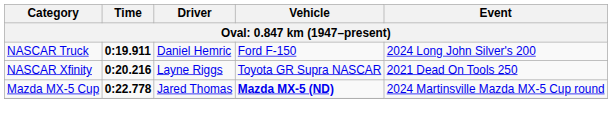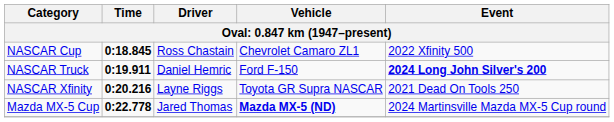 <table class="wikitable">
 <tr>
 <th>Category</th>
 <th>Time</th>
 <th>Driver</th>
 <th>Vehicle</th>
 <th>Event</th>
 </tr>
 <tr>
 <th colspan="5">Oval: 0.847 km (1947–present)</th>
 </tr>
 <tr>
+<td><a href='#'>NASCAR Cup</a></td>
+<td><strong>0:18.845</strong></td>
+<td><a href='#'>Ross Chastain</a></td>
+<td><a href='#'>Chevrolet Camaro ZL1</a></td>
+<td><a href='#'>2022 Xfinity 500</a></td>
+</tr>
+<tr>
 <td><a href='#'>NASCAR Truck</a></td>
 <td><strong>0:19.911</strong></td>
 <td><a href='#'>Daniel Hemric</a></td>
 <td><a href='#'>Ford F-150</a></td>
-<td><a href='#'>2024 Long John Silver's 200</a></td>
+<td><strong><a href='#'>2024 Long John Silver's 200</a></strong></td>
 </tr>
 <tr>
 <td><a href='#'>NASCAR Xfinity</a></td>
 <td><strong>0:20.216</strong></td>
 <td><a href='#'>Layne Riggs</a></td>
 <td><a href='#'>Toyota GR Supra NASCAR</a></td>
 <td><a href='#'>2021 Dead On Tools 250</a></td>
 </tr>
 <tr>
 <td><a href='#'>Mazda MX-5 Cup</a></td>
 <td><strong>0:22.778</strong></td>
 <td><a href='#'>Jared Thomas</a></td>
 <td><strong><a href='#'>Mazda MX-5 (ND)</a></strong></td>
 <td><a href='#'>2024 Martinsville Mazda MX-5 Cup round</a></td>
 </tr>
 <tr>
 </tr>
 </table>
